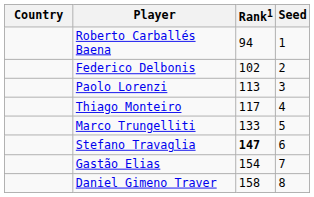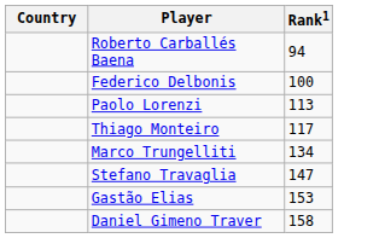 <table class="sortable wikitable">
 <tr>
 <th width="70">Country</th>
 <th width="175">Player</th>
 <th>Rank<sup>1</sup></th>
-<th>Seed</th>
 </tr>
 <tr>
 <td></td>
 <td><a href='#'>Roberto Carballés Baena</a></td>
 <td>94</td>
-<td>1</td>
 </tr>
 <tr>
 <td></td>
 <td><a href='#'>Federico Delbonis</a></td>
-<td>102</td>
-<td>2</td>
+<td>100</td>
 </tr>
 <tr>
 <td></td>
 <td><a href='#'>Paolo Lorenzi</a></td>
 <td>113</td>
-<td>3</td>
 </tr>
 <tr>
 <td></td>
 <td><a href='#'>Thiago Monteiro</a></td>
 <td>117</td>
-<td>4</td>
 </tr>
 <tr>
 <td></td>
 <td><a href='#'>Marco Trungelliti</a></td>
-<td>133</td>
-<td>5</td>
+<td>134</td>
 </tr>
 <tr>
 <td></td>
 <td><a href='#'>Stefano Travaglia</a></td>
-<td><strong>147</strong></td>
-<td>6</td>
+<td>147</td>
 </tr>
 <tr>
 <td></td>
 <td><a href='#'>Gastão Elias</a></td>
-<td>154</td>
-<td>7</td>
+<td>153</td>
 </tr>
 <tr>
 <td></td>
 <td><a href='#'>Daniel Gimeno Traver</a></td>
 <td>158</td>
-<td>8</td>
 </tr>
 </table>
